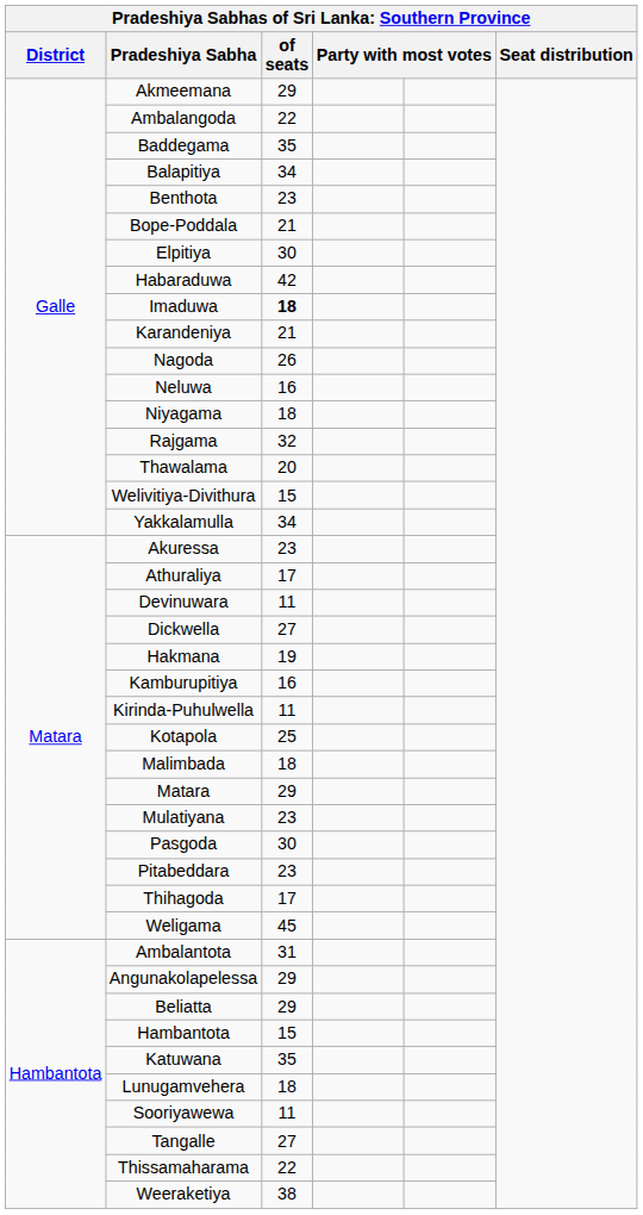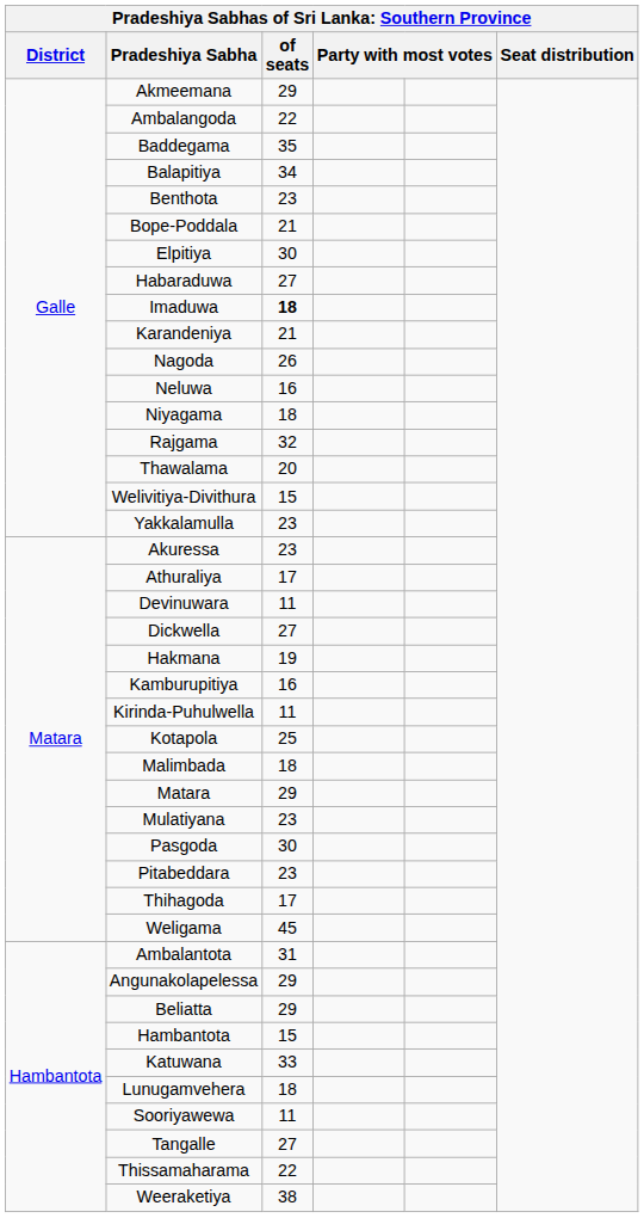 <table class="wikitable sortable sticky-header-multi mw-collapsible mw-collapsed" style="font-size:100%; text-align:center">
 <tr>
 <th colspan=6>Pradeshiya Sabhas of Sri Lanka: <a href='#'>Southern Province</a></th>
 </tr>
 <tr>
 <th><a href='#'>District</a></th>
 <th>Pradeshiya Sabha</th>
 <th> of<br>seats</th>
 <th colspan=2>Party with most votes</th>
 <th class="unsortable">Seat distribution</th>
 </tr>
 <tr>
 <td rowspan=17><a href='#'>Galle</a></td>
 <td>Akmeemana</td>
 <td>29</td>
 <td></td>
 <td></td>
 </tr>
 <tr>
 <td>Ambalangoda</td>
 <td>22</td>
 <td></td>
 <td></td>
 </tr>
 <tr>
 <td>Baddegama</td>
 <td>35</td>
 <td></td>
 <td></td>
 </tr>
 <tr>
 <td>Balapitiya</td>
 <td>34</td>
 <td></td>
 <td></td>
 </tr>
 <tr>
 <td>Benthota</td>
 <td>23</td>
 <td></td>
 <td></td>
 </tr>
 <tr>
 <td>Bope-Poddala</td>
 <td>21</td>
 <td></td>
 <td></td>
 </tr>
 <tr>
 <td>Elpitiya</td>
 <td>30</td>
 <td></td>
 <td></td>
 </tr>
 <tr>
 <td>Habaraduwa</td>
-<td>42</td>
+<td>27</td>
 <td></td>
 <td></td>
 </tr>
 <tr>
 <td>Imaduwa</td>
 <td><strong>18</strong></td>
 <td></td>
 <td></td>
 </tr>
 <tr>
 <td>Karandeniya</td>
 <td>21</td>
 <td></td>
 <td></td>
 </tr>
 <tr>
 <td>Nagoda</td>
 <td>26</td>
 <td></td>
 <td></td>
 </tr>
 <tr>
 <td>Neluwa</td>
 <td>16</td>
 <td></td>
 <td></td>
 </tr>
 <tr>
 <td>Niyagama</td>
 <td>18</td>
 <td></td>
 <td></td>
 </tr>
 <tr>
 <td>Rajgama</td>
 <td>32</td>
 <td></td>
 <td></td>
 </tr>
 <tr>
 <td>Thawalama</td>
 <td>20</td>
 <td></td>
 <td></td>
 </tr>
 <tr>
 <td>Welivitiya-Divithura</td>
 <td>15</td>
 <td></td>
 <td></td>
 </tr>
 <tr>
 <td>Yakkalamulla</td>
-<td>34</td>
+<td>23</td>
 <td></td>
 <td></td>
 </tr>
 <tr>
 <td rowspan=15><a href='#'>Matara</a></td>
 <td>Akuressa</td>
 <td>23</td>
 <td></td>
 <td></td>
 </tr>
 <tr>
 <td>Athuraliya</td>
 <td>17</td>
 <td></td>
 <td></td>
 </tr>
 <tr>
 <td>Devinuwara</td>
 <td>11</td>
 <td></td>
 <td></td>
 </tr>
 <tr>
 <td>Dickwella</td>
 <td>27</td>
 <td></td>
 <td></td>
 </tr>
 <tr>
 <td>Hakmana</td>
 <td>19</td>
 <td></td>
 <td></td>
 </tr>
 <tr>
 <td>Kamburupitiya</td>
 <td>16</td>
 <td></td>
 <td></td>
 </tr>
 <tr>
 <td>Kirinda-Puhulwella</td>
 <td>11</td>
 <td></td>
 <td></td>
 </tr>
 <tr>
 <td>Kotapola</td>
 <td>25</td>
 <td></td>
 <td></td>
 </tr>
 <tr>
 <td>Malimbada</td>
 <td>18</td>
 <td></td>
 <td></td>
 </tr>
 <tr>
 <td>Matara</td>
 <td>29</td>
 <td></td>
 <td></td>
 </tr>
 <tr>
 <td>Mulatiyana</td>
 <td>23</td>
 <td></td>
 <td></td>
 </tr>
 <tr>
 <td>Pasgoda</td>
 <td>30</td>
 <td></td>
 <td></td>
 </tr>
 <tr>
 <td>Pitabeddara</td>
 <td>23</td>
 <td></td>
 <td></td>
 </tr>
 <tr>
 <td>Thihagoda</td>
 <td>17</td>
 <td></td>
 <td></td>
 </tr>
 <tr>
 <td>Weligama</td>
 <td>45</td>
 <td></td>
 <td></td>
 </tr>
 <tr>
 <td rowspan=10><a href='#'>Hambantota</a></td>
 <td>Ambalantota</td>
 <td>31</td>
 <td></td>
 <td></td>
 </tr>
 <tr>
 <td>Angunakolapelessa</td>
 <td>29</td>
 <td></td>
 <td></td>
 </tr>
 <tr>
 <td>Beliatta</td>
 <td>29</td>
 <td></td>
 <td></td>
 </tr>
 <tr>
 <td>Hambantota</td>
 <td>15</td>
 <td></td>
 <td></td>
 </tr>
 <tr>
 <td>Katuwana</td>
-<td>35</td>
+<td>33</td>
 <td></td>
 <td></td>
 </tr>
 <tr>
 <td>Lunugamvehera</td>
 <td>18</td>
 <td></td>
 <td></td>
 </tr>
 <tr>
 <td>Sooriyawewa</td>
 <td>11</td>
 <td></td>
 <td></td>
 </tr>
 <tr>
 <td>Tangalle</td>
 <td>27</td>
 <td></td>
 <td></td>
 </tr>
 <tr>
 <td>Thissamaharama</td>
 <td>22</td>
 <td></td>
 <td></td>
 </tr>
 <tr>
 <td>Weeraketiya</td>
 <td>38</td>
 <td></td>
 <td></td>
 </tr>
 </table>
